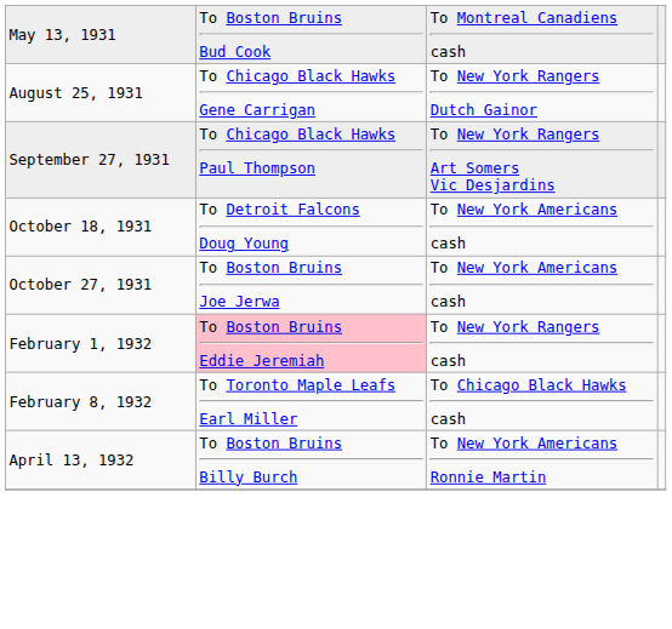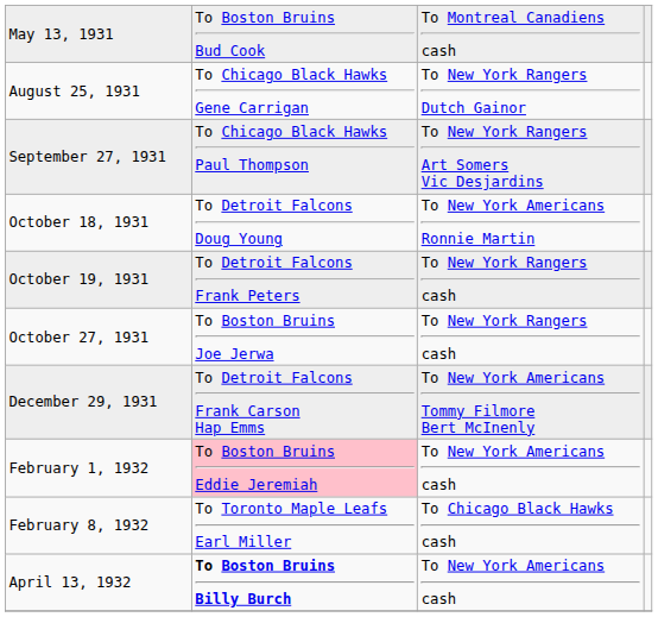 <table class="wikitable" style="border:1px solid #999999; width:580px;">
 <tr bgcolor="eeeeee">
 <td>May 13, 1931</td>
 <td valign="top">To <a href='#'>Boston Bruins</a><hr><a href='#'>Bud Cook</a></td>
 <td valign="top">To <a href='#'>Montreal Canadiens</a><hr>cash</td>
 <td></td>
 </tr>
 <tr>
 <td>August 25, 1931</td>
 <td valign="top">To <a href='#'>Chicago Black Hawks</a><hr><a href='#'>Gene Carrigan</a></td>
 <td valign="top">To <a href='#'>New York Rangers</a><hr><a href='#'>Dutch Gainor</a></td>
 <td></td>
 </tr>
 <tr bgcolor="eeeeee">
 <td>September 27, 1931</td>
 <td valign="top">To <a href='#'>Chicago Black Hawks</a><hr><a href='#'>Paul Thompson</a></td>
 <td valign="top">To <a href='#'>New York Rangers</a><hr><a href='#'>Art Somers</a><br><a href='#'>Vic Desjardins</a></td>
 <td></td>
 </tr>
 <tr>
 <td>October 18, 1931</td>
 <td valign="top">To <a href='#'>Detroit Falcons</a><hr><a href='#'>Doug Young</a></td>
-<td valign="top">To <a href='#'>New York Americans</a> <hr>cash</td>
+<td valign="top">To <a href='#'>New York Americans</a> <hr><a href='#'>Ronnie Martin</a></td>
+<td></td>
+</tr>
+<tr bgcolor="eeeeee">
+<td>October 19, 1931</td>
+<td valign="top">To <a href='#'>Detroit Falcons</a><hr><a href='#'>Frank Peters</a></td>
+<td valign="top">To <a href='#'>New York Rangers</a><hr>cash</td>
 <td></td>
 </tr>
 <tr>
 <td>October 27, 1931</td>
 <td valign="top">To <a href='#'>Boston Bruins</a><hr><a href='#'>Joe Jerwa</a></td>
-<td valign="top">To <a href='#'>New York Americans</a><hr>cash</td>
+<td valign="top">To <a href='#'>New York Rangers</a> <hr>cash</td>
+<td></td>
+</tr>
+<tr bgcolor="eeeeee">
+<td>December 29, 1931</td>
+<td valign="top">To <a href='#'>Detroit Falcons</a><hr><a href='#'>Frank Carson</a><br><a href='#'>Hap Emms</a></td>
+<td valign="top">To <a href='#'>New York Americans</a><hr><a href='#'>Tommy Filmore</a><br><a href='#'>Bert McInenly</a></td>
 <td></td>
 </tr>
 <tr>
 <td>February 1, 1932</td>
 <td valign="top" style="background: pink;">To <a href='#'>Boston Bruins</a><hr><a href='#'>Eddie Jeremiah</a></td>
-<td valign="top">To <a href='#'>New York Rangers</a> <hr>cash</td>
+<td valign="top">To <a href='#'>New York Americans</a><hr>cash</td>
 <td></td>
 </tr>
 <tr>
 <td>February 8, 1932</td>
 <td valign="top">To <a href='#'>Toronto Maple Leafs</a><hr><a href='#'>Earl Miller</a></td>
 <td valign="top">To <a href='#'>Chicago Black Hawks</a><hr>cash</td>
 <td></td>
 </tr>
 <tr>
 <td>April 13, 1932</td>
-<td valign="top">To <a href='#'>Boston Bruins</a><hr><a href='#'>Billy Burch</a></td>
-<td valign="top">To <a href='#'>New York Americans</a> <hr><a href='#'>Ronnie Martin</a></td>
+<td valign="top"><strong>To <a href='#'>Boston Bruins</a><hr><a href='#'>Billy Burch</a></strong></td>
+<td valign="top">To <a href='#'>New York Americans</a> <hr>cash</td>
 <td></td>
 </tr>
 <tr bgcolor="eeeeee">
 </tr>
 </table>
